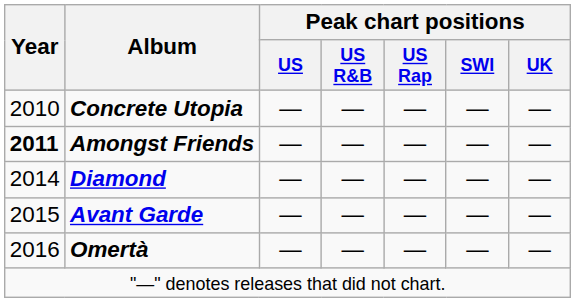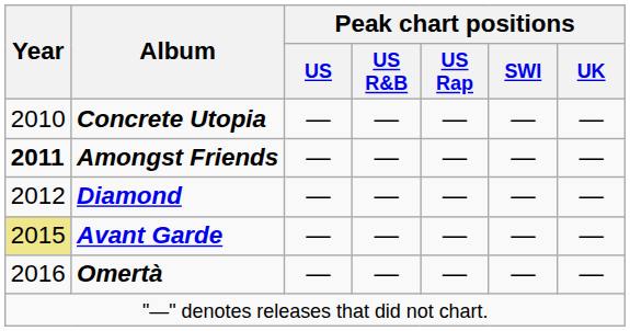 <table class="wikitable">
 <tr>
 <th rowspan="2">Year</th>
 <th rowspan="2">Album</th>
 <th colspan="5">Peak chart positions</th>
 </tr>
 <tr>
 <th style="width:3em;font-size:80%;"><a href='#'>US</a></th>
 <th style="width:3em;font-size:80%;"><a href='#'>US<br>R&B</a></th>
 <th style="width:3em;font-size:80%;"><a href='#'>US Rap</a></th>
 <th style="width:3em;font-size:80%;"><a href='#'>SWI</a></th>
 <th style="width:3em;font-size:80%;"><a href='#'>UK</a></th>
 </tr>
 <tr>
 <td>2010</td>
 <td><strong><em>Concrete Utopia</em></strong> </td>
 <td style="text-align:center;">—</td>
 <td style="text-align:center;">—</td>
 <td style="text-align:center;">—</td>
 <td style="text-align:center;">—</td>
 <td style="text-align:center;">—</td>
 </tr>
 <tr>
 <td><strong>2011</strong></td>
 <td><strong><em>Amongst Friends</em></strong> </td>
 <td style="text-align:center;">—</td>
 <td style="text-align:center;">—</td>
 <td style="text-align:center;">—</td>
 <td style="text-align:center;">—</td>
 <td style="text-align:center;">—</td>
 </tr>
 <tr>
-<td>2014</td>
+<td>2012</td>
 <td><strong><em><a href='#'>Diamond</a></em></strong> </td>
 <td style="text-align:center;">—</td>
 <td style="text-align:center;">—</td>
 <td style="text-align:center;">—</td>
 <td style="text-align:center;">—</td>
 <td style="text-align:center;">—</td>
 </tr>
 <tr>
-<td>2015</td>
+<td style="background: khaki;">2015</td>
 <td><strong><em><a href='#'>Avant Garde</a></em></strong> </td>
 <td style="text-align:center;">—</td>
 <td style="text-align:center;">—</td>
 <td style="text-align:center;">—</td>
 <td style="text-align:center;">—</td>
 <td style="text-align:center;">—</td>
 </tr>
 <tr>
 <td>2016</td>
 <td><strong><em>Omertà</em></strong> </td>
 <td style="text-align:center;">—</td>
 <td style="text-align:center;">—</td>
 <td style="text-align:center;">—</td>
 <td style="text-align:center;">—</td>
 <td style="text-align:center;">—</td>
 </tr>
 <tr>
 <td colspan="11" style="text-align:center; font-size:80%;">"—" denotes releases that did not chart.</td>
 </tr>
 </table>
